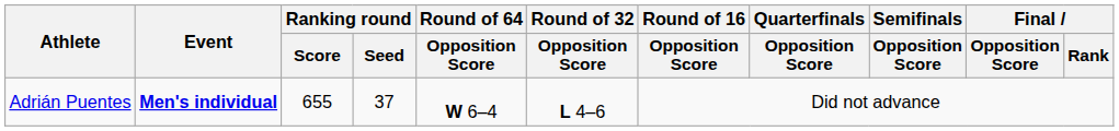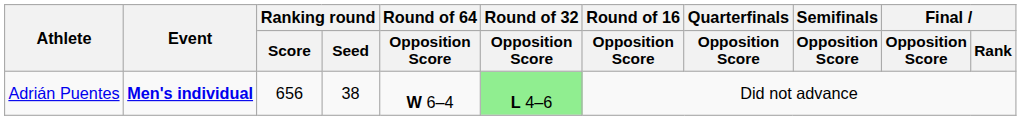 <table class="wikitable" style="font-size:90%">
 <tr>
 <th rowspan=2>Athlete</th>
 <th rowspan=2>Event</th>
 <th colspan="2">Ranking round</th>
 <th>Round of 64</th>
 <th>Round of 32</th>
 <th>Round of 16</th>
 <th>Quarterfinals</th>
 <th>Semifinals</th>
 <th colspan="2">Final / </th>
 </tr>
 <tr style="font-size:95%">
 <th>Score</th>
 <th>Seed</th>
 <th>Opposition<br>Score</th>
 <th>Opposition<br>Score</th>
 <th>Opposition<br>Score</th>
 <th>Opposition<br>Score</th>
 <th>Opposition<br>Score</th>
 <th>Opposition<br>Score</th>
 <th>Rank</th>
 </tr>
 <tr align=center>
 <td align=left><a href='#'>Adrián Puentes</a></td>
 <td align=left><strong><a href='#'>Men's individual</a></strong></td>
-<td>655</td>
-<td>37</td>
+<td>656</td>
+<td>38</td>
 <td><br><strong>W</strong> 6–4</td>
-<td><br><strong>L</strong> 4–6</td>
+<td style="background: lightgreen;"><br><strong>L</strong> 4–6</td>
 <td colspan=5>Did not advance</td>
 </tr>
 </table>
